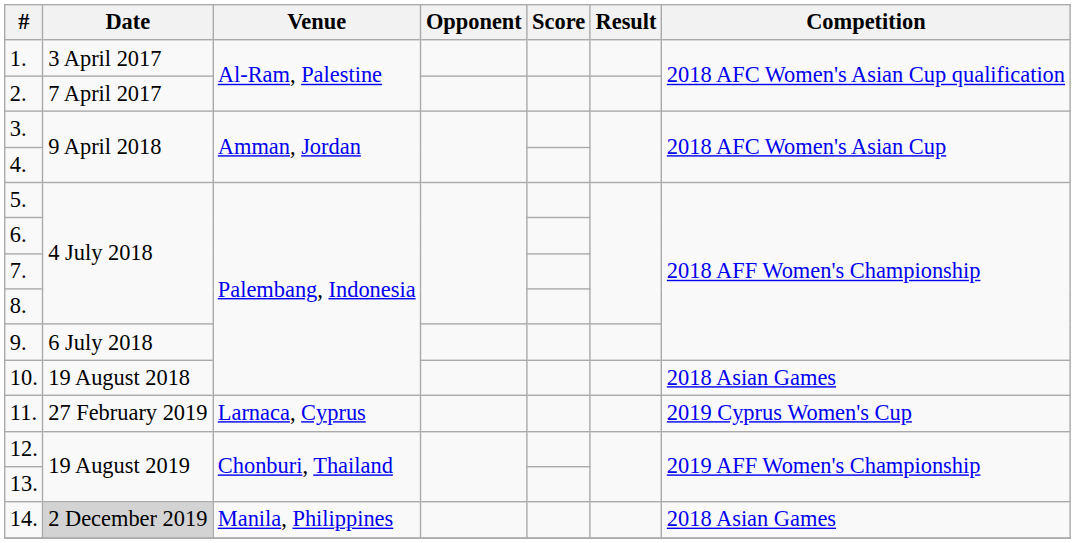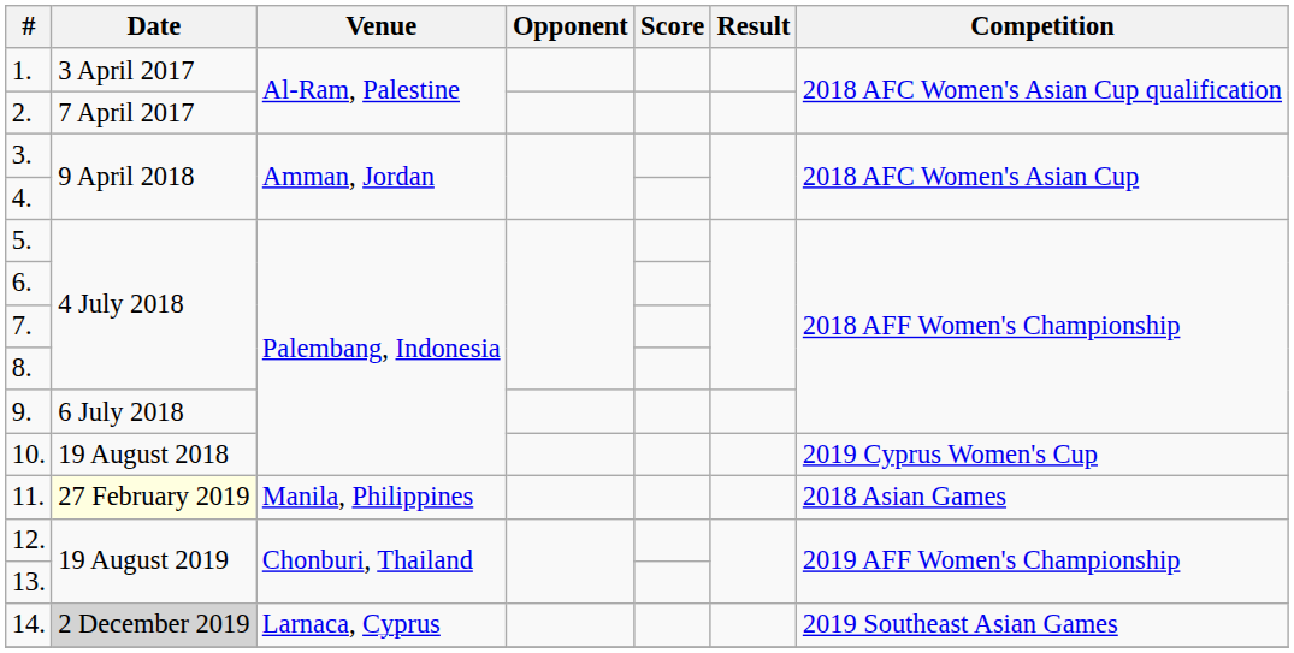 <table class="wikitable collapsible">
 <tr>
 <th>#</th>
 <th>Date</th>
 <th>Venue</th>
 <th>Opponent</th>
 <th>Score</th>
 <th>Result</th>
 <th>Competition</th>
 </tr>
 <tr>
 <td>1.</td>
 <td>3 April 2017</td>
 <td rowspan=2><a href='#'>Al-Ram</a>, <a href='#'>Palestine</a></td>
 <td></td>
 <td></td>
 <td></td>
 <td rowspan=2><a href='#'>2018 AFC Women's Asian Cup qualification</a></td>
 </tr>
 <tr>
 <td>2.</td>
 <td>7 April 2017</td>
 <td></td>
 <td></td>
 <td></td>
 </tr>
 <tr>
 <td>3.</td>
 <td rowspan=2>9 April 2018</td>
 <td rowspan=2><a href='#'>Amman</a>, <a href='#'>Jordan</a></td>
 <td rowspan=2></td>
 <td></td>
 <td rowspan=2></td>
 <td rowspan=2><a href='#'>2018 AFC Women's Asian Cup</a></td>
 </tr>
 <tr>
 <td>4.</td>
 <td></td>
 </tr>
 <tr>
 <td>5.</td>
 <td rowspan=4>4 July 2018</td>
 <td rowspan=6><a href='#'>Palembang</a>, <a href='#'>Indonesia</a></td>
 <td rowspan=4></td>
 <td></td>
 <td rowspan=4></td>
 <td rowspan=5><a href='#'>2018 AFF Women's Championship</a></td>
 </tr>
 <tr>
 <td>6.</td>
 <td></td>
 </tr>
 <tr>
 <td>7.</td>
 <td></td>
 </tr>
 <tr>
 <td>8.</td>
 <td></td>
 </tr>
 <tr>
 <td>9.</td>
 <td>6 July 2018</td>
 <td></td>
 <td></td>
 <td></td>
 </tr>
 <tr>
 <td>10.</td>
 <td>19 August 2018</td>
 <td></td>
 <td></td>
 <td></td>
-<td><a href='#'>2018 Asian Games</a></td>
+<td><a href='#'>2019 Cyprus Women's Cup</a></td>
 </tr>
 <tr>
 <td>11.</td>
-<td>27 February 2019</td>
-<td><a href='#'>Larnaca</a>, <a href='#'>Cyprus</a></td>
+<td style="background: lightyellow;">27 February 2019</td>
+<td><a href='#'>Manila</a>, <a href='#'>Philippines</a></td>
 <td></td>
 <td></td>
 <td></td>
-<td><a href='#'>2019 Cyprus Women's Cup</a></td>
+<td><a href='#'>2018 Asian Games</a></td>
 </tr>
 <tr>
 <td>12.</td>
 <td rowspan=2>19 August 2019</td>
 <td rowspan=2><a href='#'>Chonburi</a>, <a href='#'>Thailand</a></td>
 <td rowspan=2></td>
 <td></td>
 <td rowspan=2></td>
 <td rowspan=2><a href='#'>2019 AFF Women's Championship</a></td>
 </tr>
 <tr>
 <td>13.</td>
 <td></td>
 </tr>
 <tr>
 <td>14.</td>
 <td style="background: lightgrey;">2 December 2019</td>
-<td><a href='#'>Manila</a>, <a href='#'>Philippines</a></td>
+<td><a href='#'>Larnaca</a>, <a href='#'>Cyprus</a></td>
 <td></td>
 <td></td>
 <td></td>
-<td><a href='#'>2018 Asian Games</a></td>
+<td><a href='#'>2019 Southeast Asian Games</a></td>
 </tr>
 <tr>
 </tr>
 </table>
